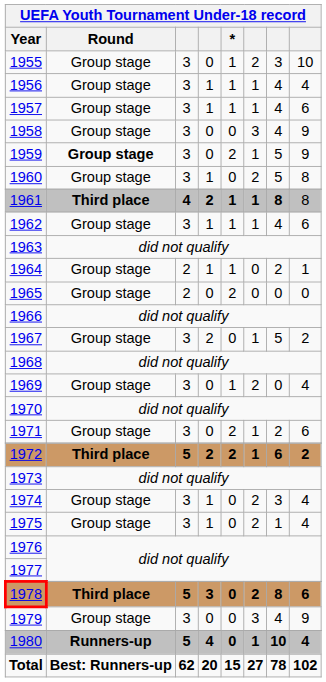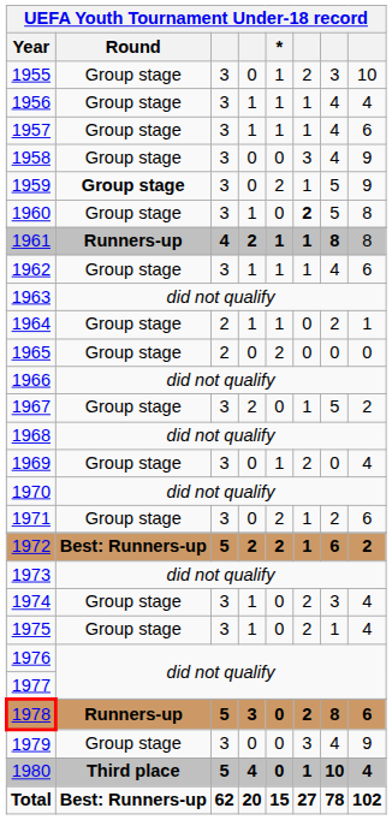 <table class="wikitable" style="text-align: center;">
 <tr>
 <th colspan=9><a href='#'>UEFA Youth Tournament Under-18 record</a></th>
 </tr>
 <tr>
 <th>Year</th>
 <th>Round</th>
 <th></th>
 <th></th>
 <th>*</th>
 <th></th>
 <th></th>
 <th></th>
 </tr>
 <tr>
 <td> <a href='#'>1955</a></td>
 <td>Group stage</td>
 <td>3</td>
 <td>0</td>
 <td>1</td>
 <td>2</td>
 <td>3</td>
 <td>10</td>
 </tr>
 <tr>
 <td> <a href='#'>1956</a></td>
 <td>Group stage</td>
 <td>3</td>
 <td>1</td>
 <td>1</td>
 <td>1</td>
 <td>4</td>
 <td>4</td>
 </tr>
 <tr>
 <td> <a href='#'>1957</a></td>
 <td>Group stage</td>
 <td>3</td>
 <td>1</td>
 <td>1</td>
 <td>1</td>
 <td>4</td>
 <td>6</td>
 </tr>
 <tr>
 <td> <a href='#'>1958</a></td>
 <td>Group stage</td>
 <td>3</td>
 <td>0</td>
 <td>0</td>
 <td>3</td>
 <td>4</td>
 <td>9</td>
 </tr>
 <tr>
 <td> <a href='#'>1959</a></td>
 <td><strong>Group stage</strong></td>
 <td>3</td>
 <td>0</td>
 <td>2</td>
 <td>1</td>
 <td>5</td>
 <td>9</td>
 </tr>
 <tr>
 <td> <a href='#'>1960</a></td>
 <td>Group stage</td>
 <td>3</td>
 <td>1</td>
 <td>0</td>
-<td>2</td>
+<td><strong>2</strong></td>
 <td>5</td>
 <td>8</td>
 </tr>
 <tr>
 </tr>
 <tr bgcolor=silver>
 <td> <a href='#'>1961</a></td>
-<td><strong>Third place</strong></td>
+<td><strong>Runners-up</strong></td>
 <td><strong>4</strong></td>
 <td><strong>2</strong></td>
 <td><strong>1</strong></td>
 <td><strong>1</strong></td>
 <td><strong>8</strong></td>
 <td>8</td>
 </tr>
 <tr>
 <td> <a href='#'>1962</a></td>
 <td>Group stage</td>
 <td>3</td>
 <td>1</td>
 <td>1</td>
 <td>1</td>
 <td>4</td>
 <td>6</td>
 </tr>
 <tr>
 <td> <a href='#'>1963</a></td>
 <td colspan=7 rowspan=1><em>did not qualify</em></td>
 </tr>
 <tr>
 <td> <a href='#'>1964</a></td>
 <td>Group stage</td>
 <td>2</td>
 <td>1</td>
 <td>1</td>
 <td>0</td>
 <td>2</td>
 <td>1</td>
 </tr>
 <tr>
 <td> <a href='#'>1965</a></td>
 <td>Group stage</td>
 <td>2</td>
 <td>0</td>
 <td>2</td>
 <td>0</td>
 <td>0</td>
 <td>0</td>
 </tr>
 <tr>
 <td> <a href='#'>1966</a></td>
 <td colspan=7 rowspan=1><em>did not qualify</em></td>
 </tr>
 <tr>
 <td> <a href='#'>1967</a></td>
 <td>Group stage</td>
 <td>3</td>
 <td>2</td>
 <td>0</td>
 <td>1</td>
 <td>5</td>
 <td>2</td>
 </tr>
 <tr>
 <td> <a href='#'>1968</a></td>
 <td colspan=7 rowspan=1><em>did not qualify</em></td>
 </tr>
 <tr>
 <td> <a href='#'>1969</a></td>
 <td>Group stage</td>
 <td>3</td>
 <td>0</td>
 <td>1</td>
 <td>2</td>
 <td>0</td>
 <td>4</td>
 </tr>
 <tr>
 <td> <a href='#'>1970</a></td>
 <td colspan=7 rowspan=1><em>did not qualify</em></td>
 </tr>
 <tr>
 <td> <a href='#'>1971</a></td>
 <td>Group stage</td>
 <td>3</td>
 <td>0</td>
 <td>2</td>
 <td>1</td>
 <td>2</td>
 <td>6</td>
 </tr>
 <tr>
 </tr>
 <tr bgcolor=#cc9966>
 <td> <a href='#'>1972</a></td>
-<td><strong>Third place</strong></td>
+<td><strong>Best: Runners-up</strong></td>
 <td><strong>5</strong></td>
 <td><strong>2</strong></td>
 <td><strong>2</strong></td>
 <td><strong>1</strong></td>
 <td><strong>6</strong></td>
 <td><strong>2</strong></td>
 </tr>
 <tr>
 <td> <a href='#'>1973</a></td>
 <td colspan=7 rowspan=1><em>did not qualify</em></td>
 </tr>
 <tr>
 <td> <a href='#'>1974</a></td>
 <td>Group stage</td>
 <td>3</td>
 <td>1</td>
 <td>0</td>
 <td>2</td>
 <td>3</td>
 <td>4</td>
 </tr>
 <tr>
 <td> <a href='#'>1975</a></td>
 <td>Group stage</td>
 <td>3</td>
 <td>1</td>
 <td>0</td>
 <td>2</td>
 <td>1</td>
 <td>4</td>
 </tr>
 <tr>
 <td> <a href='#'>1976</a></td>
 <td colspan=7 rowspan=2><em>did not qualify</em></td>
 </tr>
 <tr>
 <td> <a href='#'>1977</a></td>
 </tr>
 <tr>
 </tr>
 <tr bgcolor=#cc9966>
 <td style="border: 3px solid red"> <a href='#'>1978</a></td>
-<td><strong>Third place</strong></td>
+<td><strong>Runners-up</strong></td>
 <td><strong>5</strong></td>
 <td><strong>3</strong></td>
 <td><strong>0</strong></td>
 <td><strong>2</strong></td>
 <td><strong>8</strong></td>
 <td><strong>6</strong></td>
 </tr>
 <tr>
 <td> <a href='#'>1979</a></td>
 <td>Group stage</td>
 <td>3</td>
 <td>0</td>
 <td>0</td>
 <td>3</td>
 <td>4</td>
 <td>9</td>
 </tr>
 <tr>
 </tr>
 <tr bgcolor=silver>
 <td> <a href='#'>1980</a></td>
-<td><strong>Runners-up</strong></td>
+<td><strong>Third place</strong></td>
 <td><strong>5</strong></td>
 <td><strong>4</strong></td>
 <td><strong>0</strong></td>
 <td><strong>1</strong></td>
 <td><strong>10</strong></td>
 <td><strong>4</strong></td>
 </tr>
 <tr>
 <td><strong>Total</strong></td>
 <td><strong>Best: Runners-up</strong></td>
 <td><strong>62</strong></td>
 <td><strong>20</strong></td>
 <td><strong>15</strong></td>
 <td><strong>27</strong></td>
 <td><strong>78</strong></td>
 <td><strong>102</strong></td>
 </tr>
 </table>
